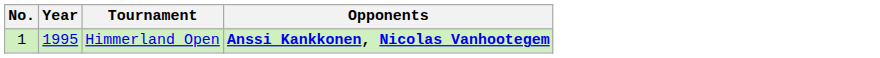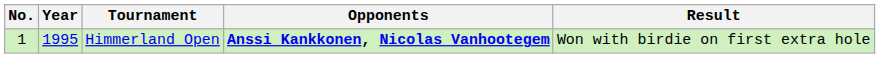 <table class="wikitable" style="font-size:95%;">
 <tr>
 <th>No.</th>
 <th>Year</th>
 <th>Tournament</th>
 <th>Opponents</th>
+<th>Result</th>
 </tr>
 <tr style="background:#D0F0C0;">
 <td align=center>1</td>
 <td><a href='#'>1995</a></td>
 <td><a href='#'>Himmerland Open</a></td>
 <td><strong> <a href='#'>Anssi Kankkonen</a>,  <a href='#'>Nicolas Vanhootegem</a></strong></td>
+<td>Won with birdie on first extra hole</td>
 </tr>
 </table>
